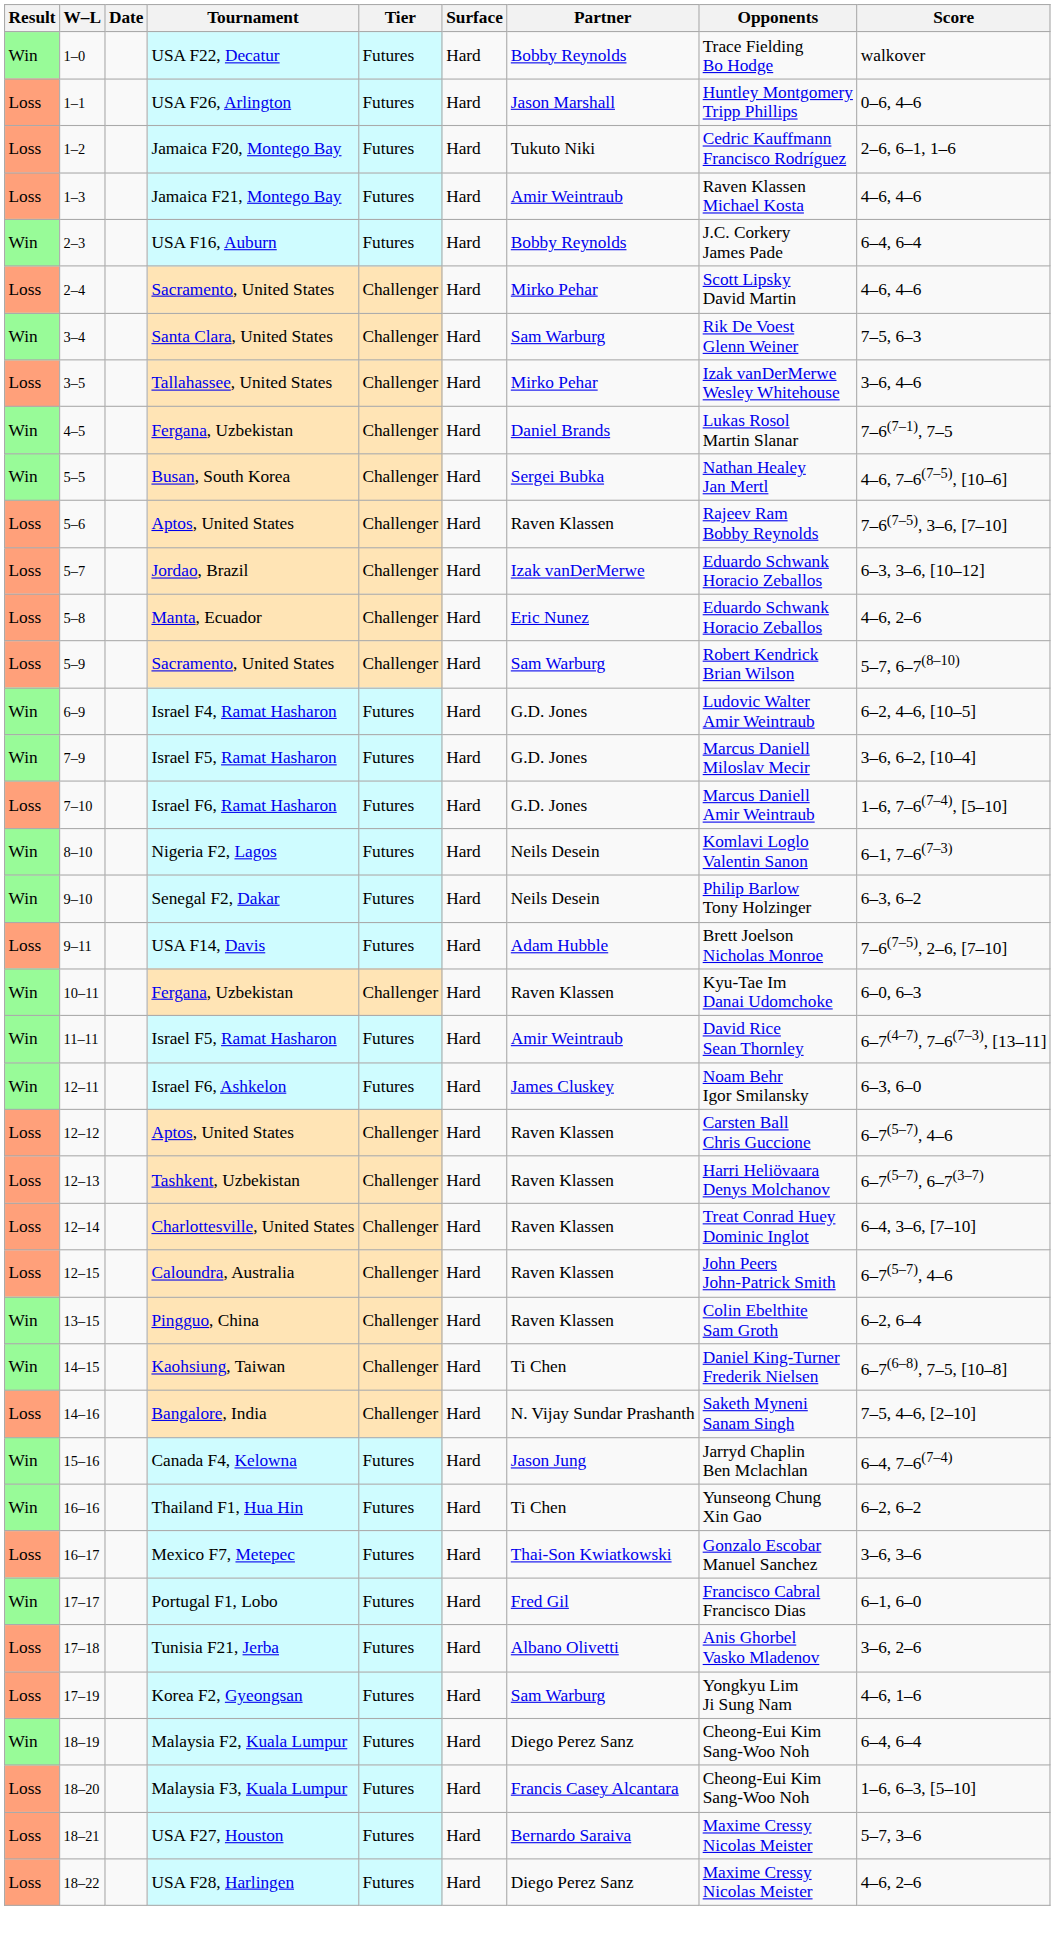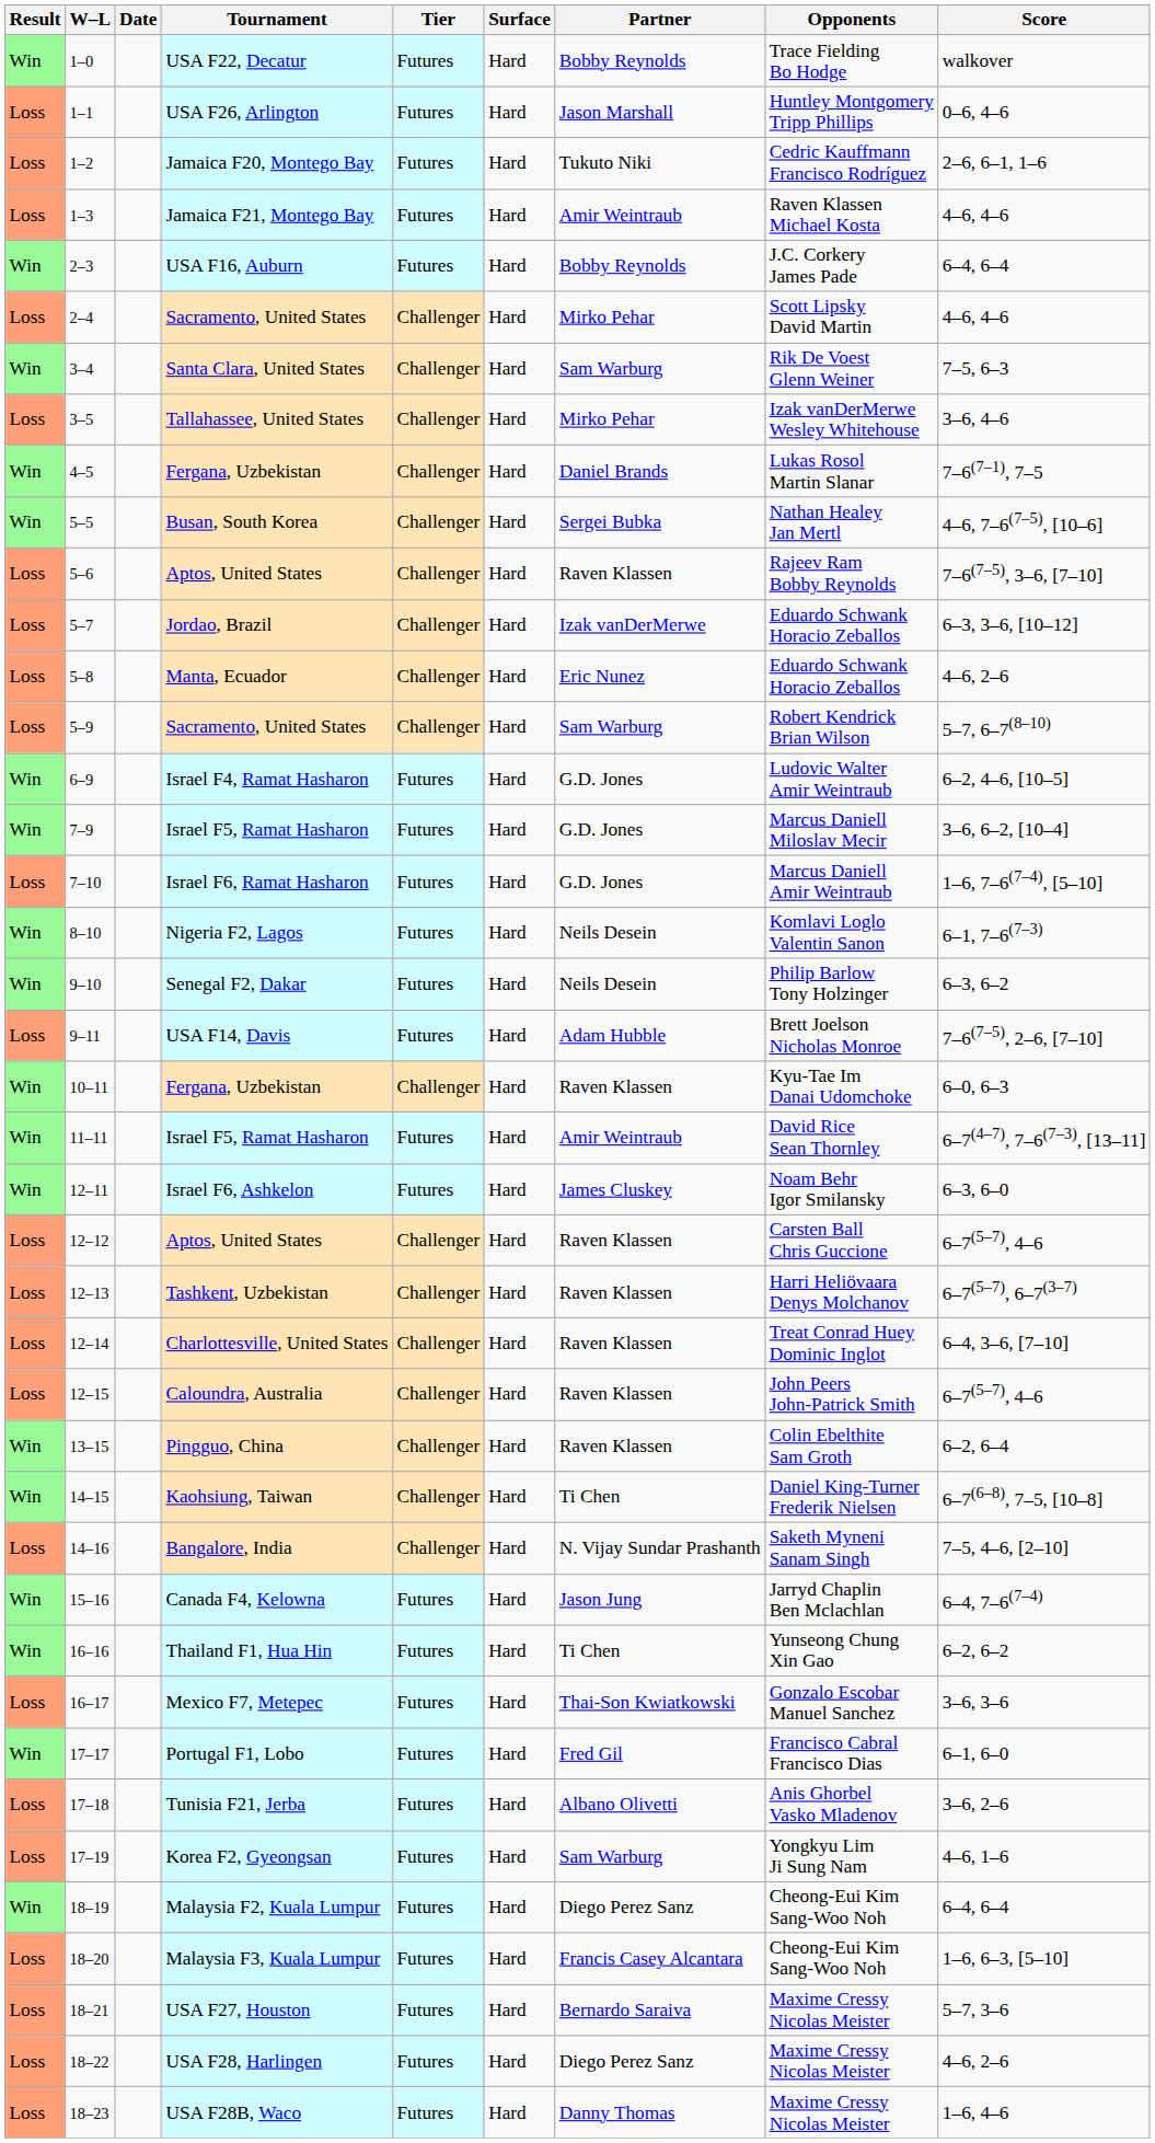 <table class="sortable wikitable">
 <tr>
 <th>Result</th>
 <th class="unsortable">W–L</th>
 <th>Date</th>
 <th>Tournament</th>
 <th>Tier</th>
 <th>Surface</th>
 <th>Partner</th>
 <th>Opponents</th>
 <th class="unsortable">Score</th>
 </tr>
 <tr>
 <td bgcolor=98FB98>Win</td>
 <td><small>1–0</small></td>
 <td></td>
 <td style="background:#cffcff;">USA F22, <a href='#'>Decatur</a></td>
 <td style="background:#cffcff;">Futures</td>
 <td>Hard</td>
 <td> <a href='#'>Bobby Reynolds</a></td>
 <td> Trace Fielding <br> <a href='#'>Bo Hodge</a></td>
 <td>walkover</td>
 </tr>
 <tr>
 <td bgcolor=FFA07A>Loss</td>
 <td><small>1–1</small></td>
 <td></td>
 <td style="background:#cffcff;">USA F26, <a href='#'>Arlington</a></td>
 <td style="background:#cffcff;">Futures</td>
 <td>Hard</td>
 <td> <a href='#'>Jason Marshall</a></td>
 <td> <a href='#'>Huntley Montgomery</a> <br> <a href='#'>Tripp Phillips</a></td>
 <td>0–6, 4–6</td>
 </tr>
 <tr>
 <td bgcolor=FFA07A>Loss</td>
 <td><small>1–2</small></td>
 <td></td>
 <td style="background:#cffcff;">Jamaica F20, <a href='#'>Montego Bay</a></td>
 <td style="background:#cffcff;">Futures</td>
 <td>Hard</td>
 <td> Tukuto Niki</td>
 <td> <a href='#'>Cedric Kauffmann</a> <br> <a href='#'>Francisco Rodríguez</a></td>
 <td>2–6, 6–1, 1–6</td>
 </tr>
 <tr>
 <td bgcolor=FFA07A>Loss</td>
 <td><small>1–3</small></td>
 <td></td>
 <td style="background:#cffcff;">Jamaica F21, <a href='#'>Montego Bay</a></td>
 <td style="background:#cffcff;">Futures</td>
 <td>Hard</td>
 <td> <a href='#'>Amir Weintraub</a></td>
 <td> Raven Klassen <br> <a href='#'>Michael Kosta</a></td>
 <td>4–6, 4–6</td>
 </tr>
 <tr>
 <td bgcolor=98FB98>Win</td>
 <td><small>2–3</small></td>
 <td></td>
 <td style="background:#cffcff;">USA F16, <a href='#'>Auburn</a></td>
 <td style="background:#cffcff;">Futures</td>
 <td>Hard</td>
 <td> <a href='#'>Bobby Reynolds</a></td>
 <td> J.C. Corkery <br> James Pade</td>
 <td>6–4, 6–4</td>
 </tr>
 <tr>
 <td bgcolor=FFA07A>Loss</td>
 <td><small>2–4</small></td>
 <td></td>
 <td style="background:moccasin;"><a href='#'>Sacramento</a>, United States</td>
 <td style="background:moccasin;">Challenger</td>
 <td>Hard</td>
 <td> <a href='#'>Mirko Pehar</a></td>
 <td> <a href='#'>Scott Lipsky</a> <br> David Martin</td>
 <td>4–6, 4–6</td>
 </tr>
 <tr>
 <td bgcolor=98FB98>Win</td>
 <td><small>3–4</small></td>
 <td></td>
 <td style="background:moccasin;"><a href='#'>Santa Clara</a>, United States</td>
 <td style="background:moccasin;">Challenger</td>
 <td>Hard</td>
 <td> <a href='#'>Sam Warburg</a></td>
 <td> <a href='#'>Rik De Voest</a> <br> <a href='#'>Glenn Weiner</a></td>
 <td>7–5, 6–3</td>
 </tr>
 <tr>
 <td bgcolor=FFA07A>Loss</td>
 <td><small>3–5</small></td>
 <td></td>
 <td style="background:moccasin;"><a href='#'>Tallahassee</a>, United States</td>
 <td style="background:moccasin;">Challenger</td>
 <td>Hard</td>
 <td> <a href='#'>Mirko Pehar</a></td>
 <td> <a href='#'>Izak vanDerMerwe</a> <br> <a href='#'>Wesley Whitehouse</a></td>
 <td>3–6, 4–6</td>
 </tr>
 <tr>
 <td bgcolor=98FB98>Win</td>
 <td><small>4–5</small></td>
 <td></td>
 <td style="background:moccasin;"><a href='#'>Fergana</a>, Uzbekistan</td>
 <td style="background:moccasin;">Challenger</td>
 <td>Hard</td>
 <td> <a href='#'>Daniel Brands</a></td>
 <td> <a href='#'>Lukas Rosol</a> <br> Martin Slanar</td>
 <td>7–6<sup>(7–1)</sup>, 7–5</td>
 </tr>
 <tr>
 <td bgcolor=98FB98>Win</td>
 <td><small>5–5</small></td>
 <td></td>
 <td style="background:moccasin;"><a href='#'>Busan</a>, South Korea</td>
 <td style="background:moccasin;">Challenger</td>
 <td>Hard</td>
 <td> <a href='#'>Sergei Bubka</a></td>
 <td> <a href='#'>Nathan Healey</a> <br> <a href='#'>Jan Mertl</a></td>
 <td>4–6, 7–6<sup>(7–5)</sup>, [10–6]</td>
 </tr>
 <tr>
 <td bgcolor=FFA07A>Loss</td>
 <td><small>5–6</small></td>
 <td></td>
 <td style="background:moccasin;"><a href='#'>Aptos</a>, United States</td>
 <td style="background:moccasin;">Challenger</td>
 <td>Hard</td>
 <td> Raven Klassen</td>
 <td> <a href='#'>Rajeev Ram</a> <br> <a href='#'>Bobby Reynolds</a></td>
 <td>7–6<sup>(7–5)</sup>, 3–6, [7–10]</td>
 </tr>
 <tr>
 <td bgcolor=FFA07A>Loss</td>
 <td><small>5–7</small></td>
 <td></td>
 <td style="background:moccasin;"><a href='#'>Jordao</a>, Brazil</td>
 <td style="background:moccasin;">Challenger</td>
 <td>Hard</td>
 <td> <a href='#'>Izak vanDerMerwe</a></td>
 <td> <a href='#'>Eduardo Schwank</a> <br> <a href='#'>Horacio Zeballos</a></td>
 <td>6–3, 3–6, [10–12]</td>
 </tr>
 <tr>
 <td bgcolor=FFA07A>Loss</td>
 <td><small>5–8</small></td>
 <td></td>
 <td style="background:moccasin;"><a href='#'>Manta</a>, Ecuador</td>
 <td style="background:moccasin;">Challenger</td>
 <td>Hard</td>
 <td> <a href='#'>Eric Nunez</a></td>
 <td> <a href='#'>Eduardo Schwank</a> <br> <a href='#'>Horacio Zeballos</a></td>
 <td>4–6, 2–6</td>
 </tr>
 <tr>
 <td bgcolor=FFA07A>Loss</td>
 <td><small>5–9</small></td>
 <td></td>
 <td style="background:moccasin;"><a href='#'>Sacramento</a>, United States</td>
 <td style="background:moccasin;">Challenger</td>
 <td>Hard</td>
 <td> <a href='#'>Sam Warburg</a></td>
 <td> <a href='#'>Robert Kendrick</a> <br> <a href='#'>Brian Wilson</a></td>
 <td>5–7, 6–7<sup>(8–10)</sup></td>
 </tr>
 <tr>
 <td bgcolor=98FB98>Win</td>
 <td><small>6–9</small></td>
 <td></td>
 <td style="background:#cffcff;">Israel F4, <a href='#'>Ramat Hasharon</a></td>
 <td style="background:#cffcff;">Futures</td>
 <td>Hard</td>
 <td> G.D. Jones</td>
 <td> <a href='#'>Ludovic Walter</a> <br> <a href='#'>Amir Weintraub</a></td>
 <td>6–2, 4–6, [10–5]</td>
 </tr>
 <tr>
 <td bgcolor=98FB98>Win</td>
 <td><small>7–9</small></td>
 <td></td>
 <td style="background:#cffcff;">Israel F5, <a href='#'>Ramat Hasharon</a></td>
 <td style="background:#cffcff;">Futures</td>
 <td>Hard</td>
 <td> G.D. Jones</td>
 <td> <a href='#'>Marcus Daniell</a> <br> <a href='#'>Miloslav Mecir</a></td>
 <td>3–6, 6–2, [10–4]</td>
 </tr>
 <tr>
 <td bgcolor=FFA07A>Loss</td>
 <td><small>7–10</small></td>
 <td></td>
 <td style="background:#cffcff;">Israel F6, <a href='#'>Ramat Hasharon</a></td>
 <td style="background:#cffcff;">Futures</td>
 <td>Hard</td>
 <td> G.D. Jones</td>
 <td> <a href='#'>Marcus Daniell</a> <br> <a href='#'>Amir Weintraub</a></td>
 <td>1–6, 7–6<sup>(7–4)</sup>, [5–10]</td>
 </tr>
 <tr>
 <td bgcolor=98FB98>Win</td>
 <td><small>8–10</small></td>
 <td></td>
 <td style="background:#cffcff;">Nigeria F2, <a href='#'>Lagos</a></td>
 <td style="background:#cffcff;">Futures</td>
 <td>Hard</td>
 <td> Neils Desein</td>
 <td> <a href='#'>Komlavi Loglo</a> <br> <a href='#'>Valentin Sanon</a></td>
 <td>6–1, 7–6<sup>(7–3)</sup></td>
 </tr>
 <tr>
 <td bgcolor=98FB98>Win</td>
 <td><small>9–10</small></td>
 <td></td>
 <td style="background:#cffcff;">Senegal F2, <a href='#'>Dakar</a></td>
 <td style="background:#cffcff;">Futures</td>
 <td>Hard</td>
 <td> Neils Desein</td>
 <td> <a href='#'>Philip Barlow</a> <br> Tony Holzinger</td>
 <td>6–3, 6–2</td>
 </tr>
 <tr>
 <td bgcolor=FFA07A>Loss</td>
 <td><small>9–11</small></td>
 <td></td>
 <td style="background:#cffcff;">USA F14, <a href='#'>Davis</a></td>
 <td style="background:#cffcff;">Futures</td>
 <td>Hard</td>
 <td> <a href='#'>Adam Hubble</a></td>
 <td> Brett Joelson <br> <a href='#'>Nicholas Monroe</a></td>
 <td>7–6<sup>(7–5)</sup>, 2–6, [7–10]</td>
 </tr>
 <tr>
 <td bgcolor=98FB98>Win</td>
 <td><small>10–11</small></td>
 <td></td>
 <td style="background:moccasin;"><a href='#'>Fergana</a>, Uzbekistan</td>
 <td style="background:moccasin;">Challenger</td>
 <td>Hard</td>
 <td> Raven Klassen</td>
 <td> Kyu-Tae Im <br> <a href='#'>Danai Udomchoke</a></td>
 <td>6–0, 6–3</td>
 </tr>
 <tr>
 <td bgcolor=98FB98>Win</td>
 <td><small>11–11</small></td>
 <td></td>
 <td style="background:#cffcff;">Israel F5, <a href='#'>Ramat Hasharon</a></td>
 <td style="background:#cffcff;">Futures</td>
 <td>Hard</td>
 <td> <a href='#'>Amir Weintraub</a></td>
 <td> <a href='#'>David Rice</a> <br> <a href='#'>Sean Thornley</a></td>
 <td>6–7<sup>(4–7)</sup>, 7–6<sup>(7–3)</sup>, [13–11]</td>
 </tr>
 <tr>
 <td bgcolor=98FB98>Win</td>
 <td><small>12–11</small></td>
 <td></td>
 <td style="background:#cffcff;">Israel F6, <a href='#'>Ashkelon</a></td>
 <td style="background:#cffcff;">Futures</td>
 <td>Hard</td>
 <td> <a href='#'>James Cluskey</a></td>
 <td> <a href='#'>Noam Behr</a> <br> Igor Smilansky</td>
 <td>6–3, 6–0</td>
 </tr>
 <tr>
 <td bgcolor=FFA07A>Loss</td>
 <td><small>12–12</small></td>
 <td></td>
 <td style="background:moccasin;"><a href='#'>Aptos</a>, United States</td>
 <td style="background:moccasin;">Challenger</td>
 <td>Hard</td>
 <td> Raven Klassen</td>
 <td> <a href='#'>Carsten Ball</a> <br> <a href='#'>Chris Guccione</a></td>
 <td>6–7<sup>(5–7)</sup>, 4–6</td>
 </tr>
 <tr>
 <td bgcolor=FFA07A>Loss</td>
 <td><small>12–13</small></td>
 <td></td>
 <td style="background:moccasin;"><a href='#'>Tashkent</a>, Uzbekistan</td>
 <td style="background:moccasin;">Challenger</td>
 <td>Hard</td>
 <td> Raven Klassen</td>
 <td> <a href='#'>Harri Heliövaara</a><br> <a href='#'>Denys Molchanov</a></td>
 <td>6–7<sup>(5–7)</sup>, 6–7<sup>(3–7)</sup></td>
 </tr>
 <tr>
 <td bgcolor=FFA07A>Loss</td>
 <td><small>12–14</small></td>
 <td></td>
 <td style="background:moccasin;"><a href='#'>Charlottesville</a>, United States</td>
 <td style="background:moccasin;">Challenger</td>
 <td>Hard</td>
 <td> Raven Klassen</td>
 <td> <a href='#'>Treat Conrad Huey</a> <br>  <a href='#'>Dominic Inglot</a></td>
 <td>6–4, 3–6, [7–10]</td>
 </tr>
 <tr>
 <td bgcolor=FFA07A>Loss</td>
 <td><small>12–15</small></td>
 <td></td>
 <td style="background:moccasin;"><a href='#'>Caloundra</a>, Australia</td>
 <td style="background:moccasin;">Challenger</td>
 <td>Hard</td>
 <td> Raven Klassen</td>
 <td> <a href='#'>John Peers</a><br> <a href='#'>John-Patrick Smith</a></td>
 <td>6–7<sup>(5–7)</sup>, 4–6</td>
 </tr>
 <tr>
 <td bgcolor=98FB98>Win</td>
 <td><small>13–15</small></td>
 <td></td>
 <td style="background:moccasin;"><a href='#'>Pingguo</a>, China</td>
 <td style="background:moccasin;">Challenger</td>
 <td>Hard</td>
 <td> Raven Klassen</td>
 <td> <a href='#'>Colin Ebelthite</a><br> <a href='#'>Sam Groth</a></td>
 <td>6–2, 6–4</td>
 </tr>
 <tr>
 <td bgcolor=98FB98>Win</td>
 <td><small>14–15</small></td>
 <td></td>
 <td style="background:moccasin;"><a href='#'>Kaohsiung</a>, Taiwan</td>
 <td style="background:moccasin;">Challenger</td>
 <td>Hard</td>
 <td> Ti Chen</td>
 <td> <a href='#'>Daniel King-Turner</a><br> <a href='#'>Frederik Nielsen</a></td>
 <td>6–7<sup>(6–8)</sup>, 7–5, [10–8]</td>
 </tr>
 <tr>
 <td bgcolor=FFA07A>Loss</td>
 <td><small>14–16</small></td>
 <td></td>
 <td style="background:moccasin;"><a href='#'>Bangalore</a>, India</td>
 <td style="background:moccasin;">Challenger</td>
 <td>Hard</td>
 <td> N. Vijay Sundar Prashanth</td>
 <td> <a href='#'>Saketh Myneni</a><br> <a href='#'>Sanam Singh</a></td>
 <td>7–5, 4–6, [2–10]</td>
 </tr>
 <tr>
 <td bgcolor=98FB98>Win</td>
 <td><small>15–16</small></td>
 <td></td>
 <td style="background:#cffcff;">Canada F4, <a href='#'>Kelowna</a></td>
 <td style="background:#cffcff;">Futures</td>
 <td>Hard</td>
 <td> <a href='#'>Jason Jung</a></td>
 <td> Jarryd Chaplin <br> Ben Mclachlan</td>
 <td>6–4, 7–6<sup>(7–4)</sup></td>
 </tr>
 <tr>
 <td bgcolor=98FB98>Win</td>
 <td><small>16–16</small></td>
 <td></td>
 <td style="background:#cffcff;">Thailand F1, <a href='#'>Hua Hin</a></td>
 <td style="background:#cffcff;">Futures</td>
 <td>Hard</td>
 <td> Ti Chen</td>
 <td> Yunseong Chung <br> Xin Gao</td>
 <td>6–2, 6–2</td>
 </tr>
 <tr>
 <td bgcolor=FFA07A>Loss</td>
 <td><small>16–17</small></td>
 <td></td>
 <td style="background:#cffcff;">Mexico F7, <a href='#'>Metepec</a></td>
 <td style="background:#cffcff;">Futures</td>
 <td>Hard</td>
 <td> <a href='#'>Thai-Son Kwiatkowski</a></td>
 <td> <a href='#'>Gonzalo Escobar</a> <br> Manuel Sanchez</td>
 <td>3–6, 3–6</td>
 </tr>
 <tr>
 <td bgcolor=98FB98>Win</td>
 <td><small>17–17</small></td>
 <td></td>
 <td style="background:#cffcff;">Portugal F1, Lobo</td>
 <td style="background:#cffcff;">Futures</td>
 <td>Hard</td>
 <td> <a href='#'>Fred Gil</a></td>
 <td> <a href='#'>Francisco Cabral</a> <br> Francisco Dias</td>
 <td>6–1, 6–0</td>
 </tr>
 <tr>
 <td bgcolor=FFA07A>Loss</td>
 <td><small>17–18</small></td>
 <td></td>
 <td style="background:#cffcff;">Tunisia F21, <a href='#'>Jerba</a></td>
 <td style="background:#cffcff;">Futures</td>
 <td>Hard</td>
 <td> <a href='#'>Albano Olivetti</a></td>
 <td> <a href='#'>Anis Ghorbel</a> <br> <a href='#'>Vasko Mladenov</a></td>
 <td>3–6, 2–6</td>
 </tr>
 <tr>
 <td bgcolor=FFA07A>Loss</td>
 <td><small>17–19</small></td>
 <td></td>
 <td style="background:#cffcff;">Korea F2, <a href='#'>Gyeongsan</a></td>
 <td style="background:#cffcff;">Futures</td>
 <td>Hard</td>
 <td> <a href='#'>Sam Warburg</a></td>
 <td> Yongkyu Lim <br> Ji Sung Nam</td>
 <td>4–6, 1–6</td>
 </tr>
 <tr>
 <td bgcolor=98FB98>Win</td>
 <td><small>18–19</small></td>
 <td></td>
 <td style="background:#cffcff;">Malaysia F2, <a href='#'>Kuala Lumpur</a></td>
 <td style="background:#cffcff;">Futures</td>
 <td>Hard</td>
 <td> Diego Perez Sanz</td>
 <td> Cheong-Eui Kim <br> Sang-Woo Noh</td>
 <td>6–4, 6–4</td>
 </tr>
 <tr>
 <td bgcolor=FFA07A>Loss</td>
 <td><small>18–20</small></td>
 <td></td>
 <td style="background:#cffcff;">Malaysia F3, <a href='#'>Kuala Lumpur</a></td>
 <td style="background:#cffcff;">Futures</td>
 <td>Hard</td>
 <td> <a href='#'>Francis Casey Alcantara</a></td>
 <td> Cheong-Eui Kim <br> Sang-Woo Noh</td>
 <td>1–6, 6–3, [5–10]</td>
 </tr>
 <tr>
 <td bgcolor=FFA07A>Loss</td>
 <td><small>18–21</small></td>
 <td></td>
 <td style="background:#cffcff;">USA F27, <a href='#'>Houston</a></td>
 <td style="background:#cffcff;">Futures</td>
 <td>Hard</td>
 <td> <a href='#'>Bernardo Saraiva</a></td>
 <td> <a href='#'>Maxime Cressy</a> <br> <a href='#'>Nicolas Meister</a></td>
 <td>5–7, 3–6</td>
 </tr>
 <tr>
 <td bgcolor=FFA07A>Loss</td>
 <td><small>18–22</small></td>
 <td></td>
 <td style="background:#cffcff;">USA F28, <a href='#'>Harlingen</a></td>
 <td style="background:#cffcff;">Futures</td>
 <td>Hard</td>
 <td> Diego Perez Sanz</td>
 <td> <a href='#'>Maxime Cressy</a> <br> <a href='#'>Nicolas Meister</a></td>
 <td>4–6, 2–6</td>
 </tr>
+<tr>
+<td bgcolor=FFA07A>Loss</td>
+<td><small>18–23</small></td>
+<td></td>
+<td style="background:#cffcff;">USA F28B, <a href='#'>Waco</a></td>
+<td style="background:#cffcff;">Futures</td>
+<td>Hard</td>
+<td> <a href='#'>Danny Thomas</a></td>
+<td> <a href='#'>Maxime Cressy</a> <br> <a href='#'>Nicolas Meister</a></td>
+<td>1–6, 4–6</td>
+</tr>
 </table>
